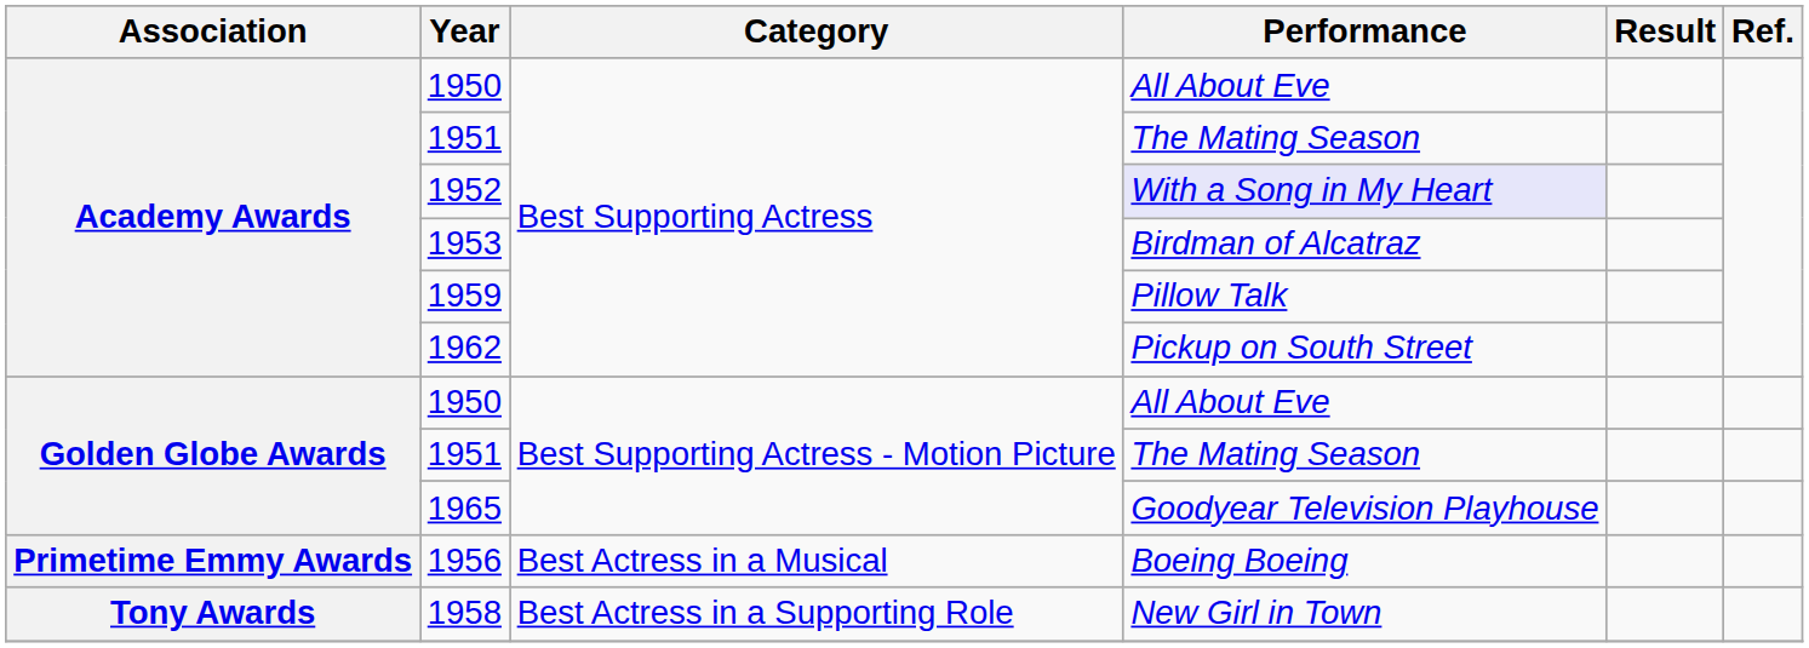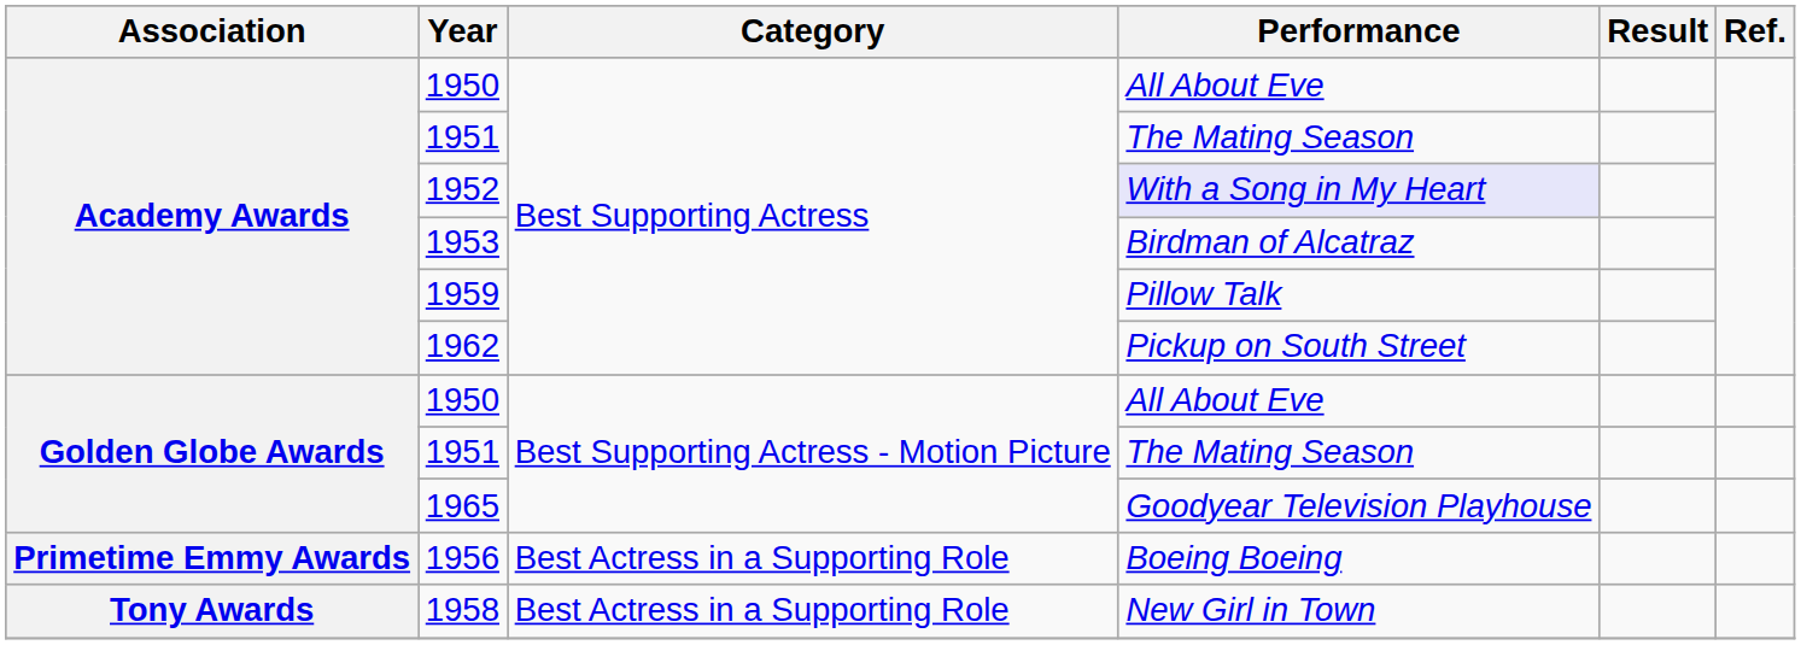 <table class="wikitable plainrowheaders">
 <tr>
 <th scope="col">Association</th>
 <th scope="col">Year</th>
 <th scope="col">Category</th>
 <th scope="col">Performance</th>
 <th scope="col">Result</th>
 <th class=unsortable>Ref.</th>
 </tr>
 <tr>
 <th scope="row", rowspan=6><a href='#'>Academy Awards</a></th>
 <td rowspan="1"><a href='#'>1950</a></td>
 <td rowspan=6><a href='#'>Best Supporting Actress</a></td>
 <td><em><a href='#'>All About Eve</a></em></td>
 <td></td>
 <td rowspan=6></td>
 </tr>
 <tr>
 <td><a href='#'>1951</a></td>
 <td><em><a href='#'>The Mating Season</a></em></td>
 <td></td>
 </tr>
 <tr>
 <td><a href='#'>1952</a></td>
 <td style="background: lavender;"><em><a href='#'>With a Song in My Heart</a></em></td>
 <td></td>
 </tr>
 <tr>
 <td><a href='#'>1953</a></td>
 <td><em><a href='#'>Birdman of Alcatraz</a></em></td>
 <td></td>
 </tr>
 <tr>
 <td><a href='#'>1959</a></td>
 <td><em><a href='#'>Pillow Talk</a></em></td>
 <td></td>
 </tr>
 <tr>
 <td><a href='#'>1962</a></td>
 <td><em><a href='#'>Pickup on South Street</a></em></td>
 <td></td>
 </tr>
 <tr>
 <th scope="row", rowspan=3><a href='#'>Golden Globe Awards</a></th>
 <td rowspan="1"><a href='#'>1950</a></td>
 <td rowspan=3><a href='#'>Best Supporting Actress - Motion Picture</a></td>
 <td><em><a href='#'>All About Eve</a></em></td>
 <td></td>
 <td></td>
 </tr>
 <tr>
 <td><a href='#'>1951</a></td>
 <td><em><a href='#'>The Mating Season</a></em></td>
 <td></td>
 <td></td>
 </tr>
 <tr>
 <td><a href='#'>1965</a></td>
 <td><em><a href='#'>Goodyear Television Playhouse</a></em></td>
 <td></td>
 <td></td>
 </tr>
 <tr>
 <th scope="row", rowspan=1><a href='#'>Primetime Emmy Awards</a></th>
 <td rowspan="1"><a href='#'>1956</a></td>
-<td><a href='#'>Best Actress in a Musical</a></td>
+<td><a href='#'>Best Actress in a Supporting Role</a></td>
 <td><em><a href='#'>Boeing Boeing</a></em></td>
 <td></td>
 <td></td>
 </tr>
 <tr>
 <th scope="row", rowspan=1><a href='#'>Tony Awards</a></th>
 <td rowspan="1"><a href='#'>1958</a></td>
 <td><a href='#'>Best Actress in a Supporting Role</a></td>
 <td><em><a href='#'>New Girl in Town</a></em></td>
 <td></td>
 <td></td>
 </tr>
 <tr>
 </tr>
 </table>
